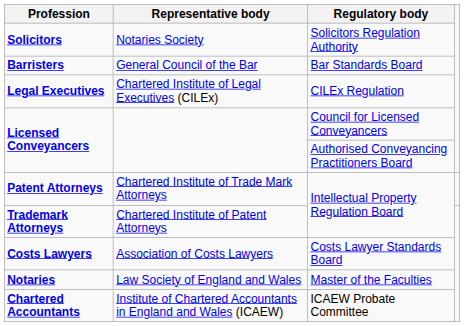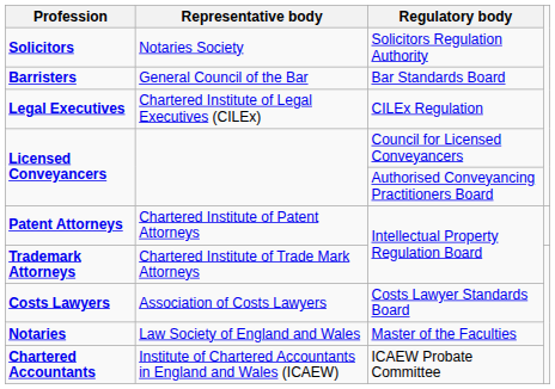 <table class="wikitable sortable">
 <tr>
 <th>Profession</th>
 <th>Representative body</th>
 <th>Regulatory body</th>
 </tr>
 <tr>
 <td><strong><a href='#'>Solicitors</a></strong></td>
 <td><a href='#'>Notaries Society</a></td>
 <td><a href='#'>Solicitors Regulation Authority</a></td>
 </tr>
 <tr>
 <td><strong><a href='#'>Barristers</a></strong></td>
 <td><a href='#'>General Council of the Bar</a></td>
 <td><a href='#'>Bar Standards Board</a></td>
 </tr>
 <tr>
 <td><strong><a href='#'>Legal Executives</a></strong></td>
 <td><a href='#'>Chartered Institute of Legal Executives</a> (CILEx)</td>
 <td><a href='#'>CILEx Regulation</a></td>
 </tr>
 <tr>
 <td rowspan=2><strong><a href='#'>Licensed Conveyancers</a></strong></td>
 <td rowspan=2></td>
 <td><a href='#'>Council for Licensed Conveyancers</a></td>
 </tr>
 <tr>
 <td><a href='#'>Authorised Conveyancing Practitioners Board</a></td>
 </tr>
 <tr>
 <td><strong><a href='#'>Patent Attorneys</a></strong></td>
-<td><a href='#'>Chartered Institute of Trade Mark Attorneys</a></td>
+<td><a href='#'>Chartered Institute of Patent Attorneys</a></td>
 <td rowspan=2><a href='#'>Intellectual Property Regulation Board</a></td>
 <td></td>
 </tr>
 <tr>
 <td><strong><a href='#'>Trademark Attorneys</a></strong></td>
-<td><a href='#'>Chartered Institute of Patent Attorneys</a></td>
+<td><a href='#'>Chartered Institute of Trade Mark Attorneys</a></td>
 </tr>
 <tr>
 <td><strong><a href='#'>Costs Lawyers</a></strong></td>
 <td><a href='#'>Association of Costs Lawyers</a></td>
 <td><a href='#'>Costs Lawyer Standards Board</a></td>
 </tr>
 <tr>
 <td><strong><a href='#'>Notaries</a></strong></td>
 <td><a href='#'>Law Society of England and Wales</a></td>
 <td><a href='#'>Master of the Faculties</a></td>
 </tr>
 <tr>
 <td><strong><a href='#'>Chartered Accountants</a></strong></td>
 <td><a href='#'>Institute of Chartered Accountants in England and Wales</a> (ICAEW)</td>
 <td>ICAEW Probate Committee</td>
 </tr>
 </table>
